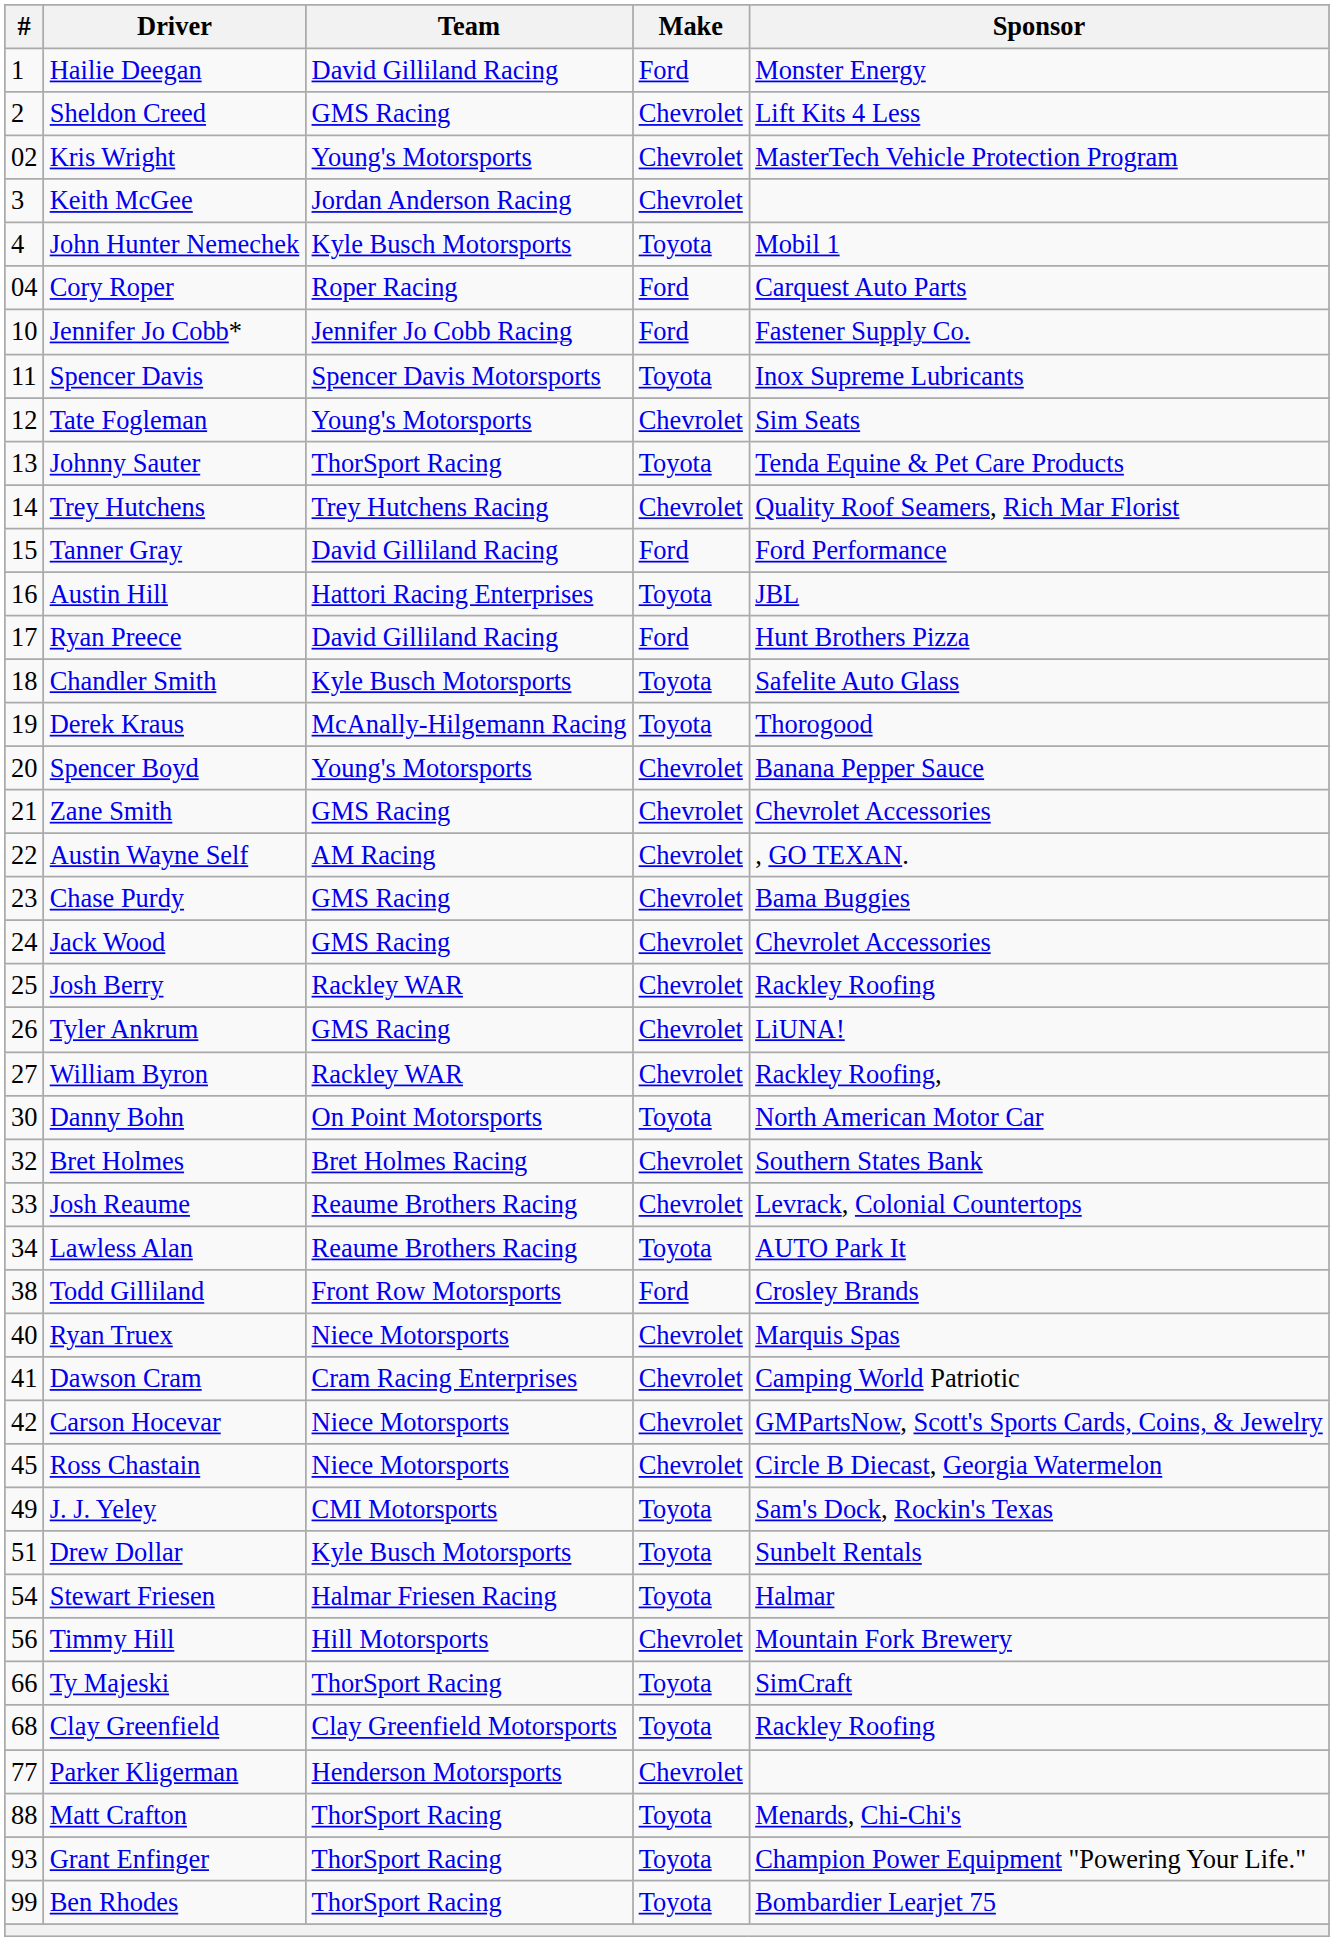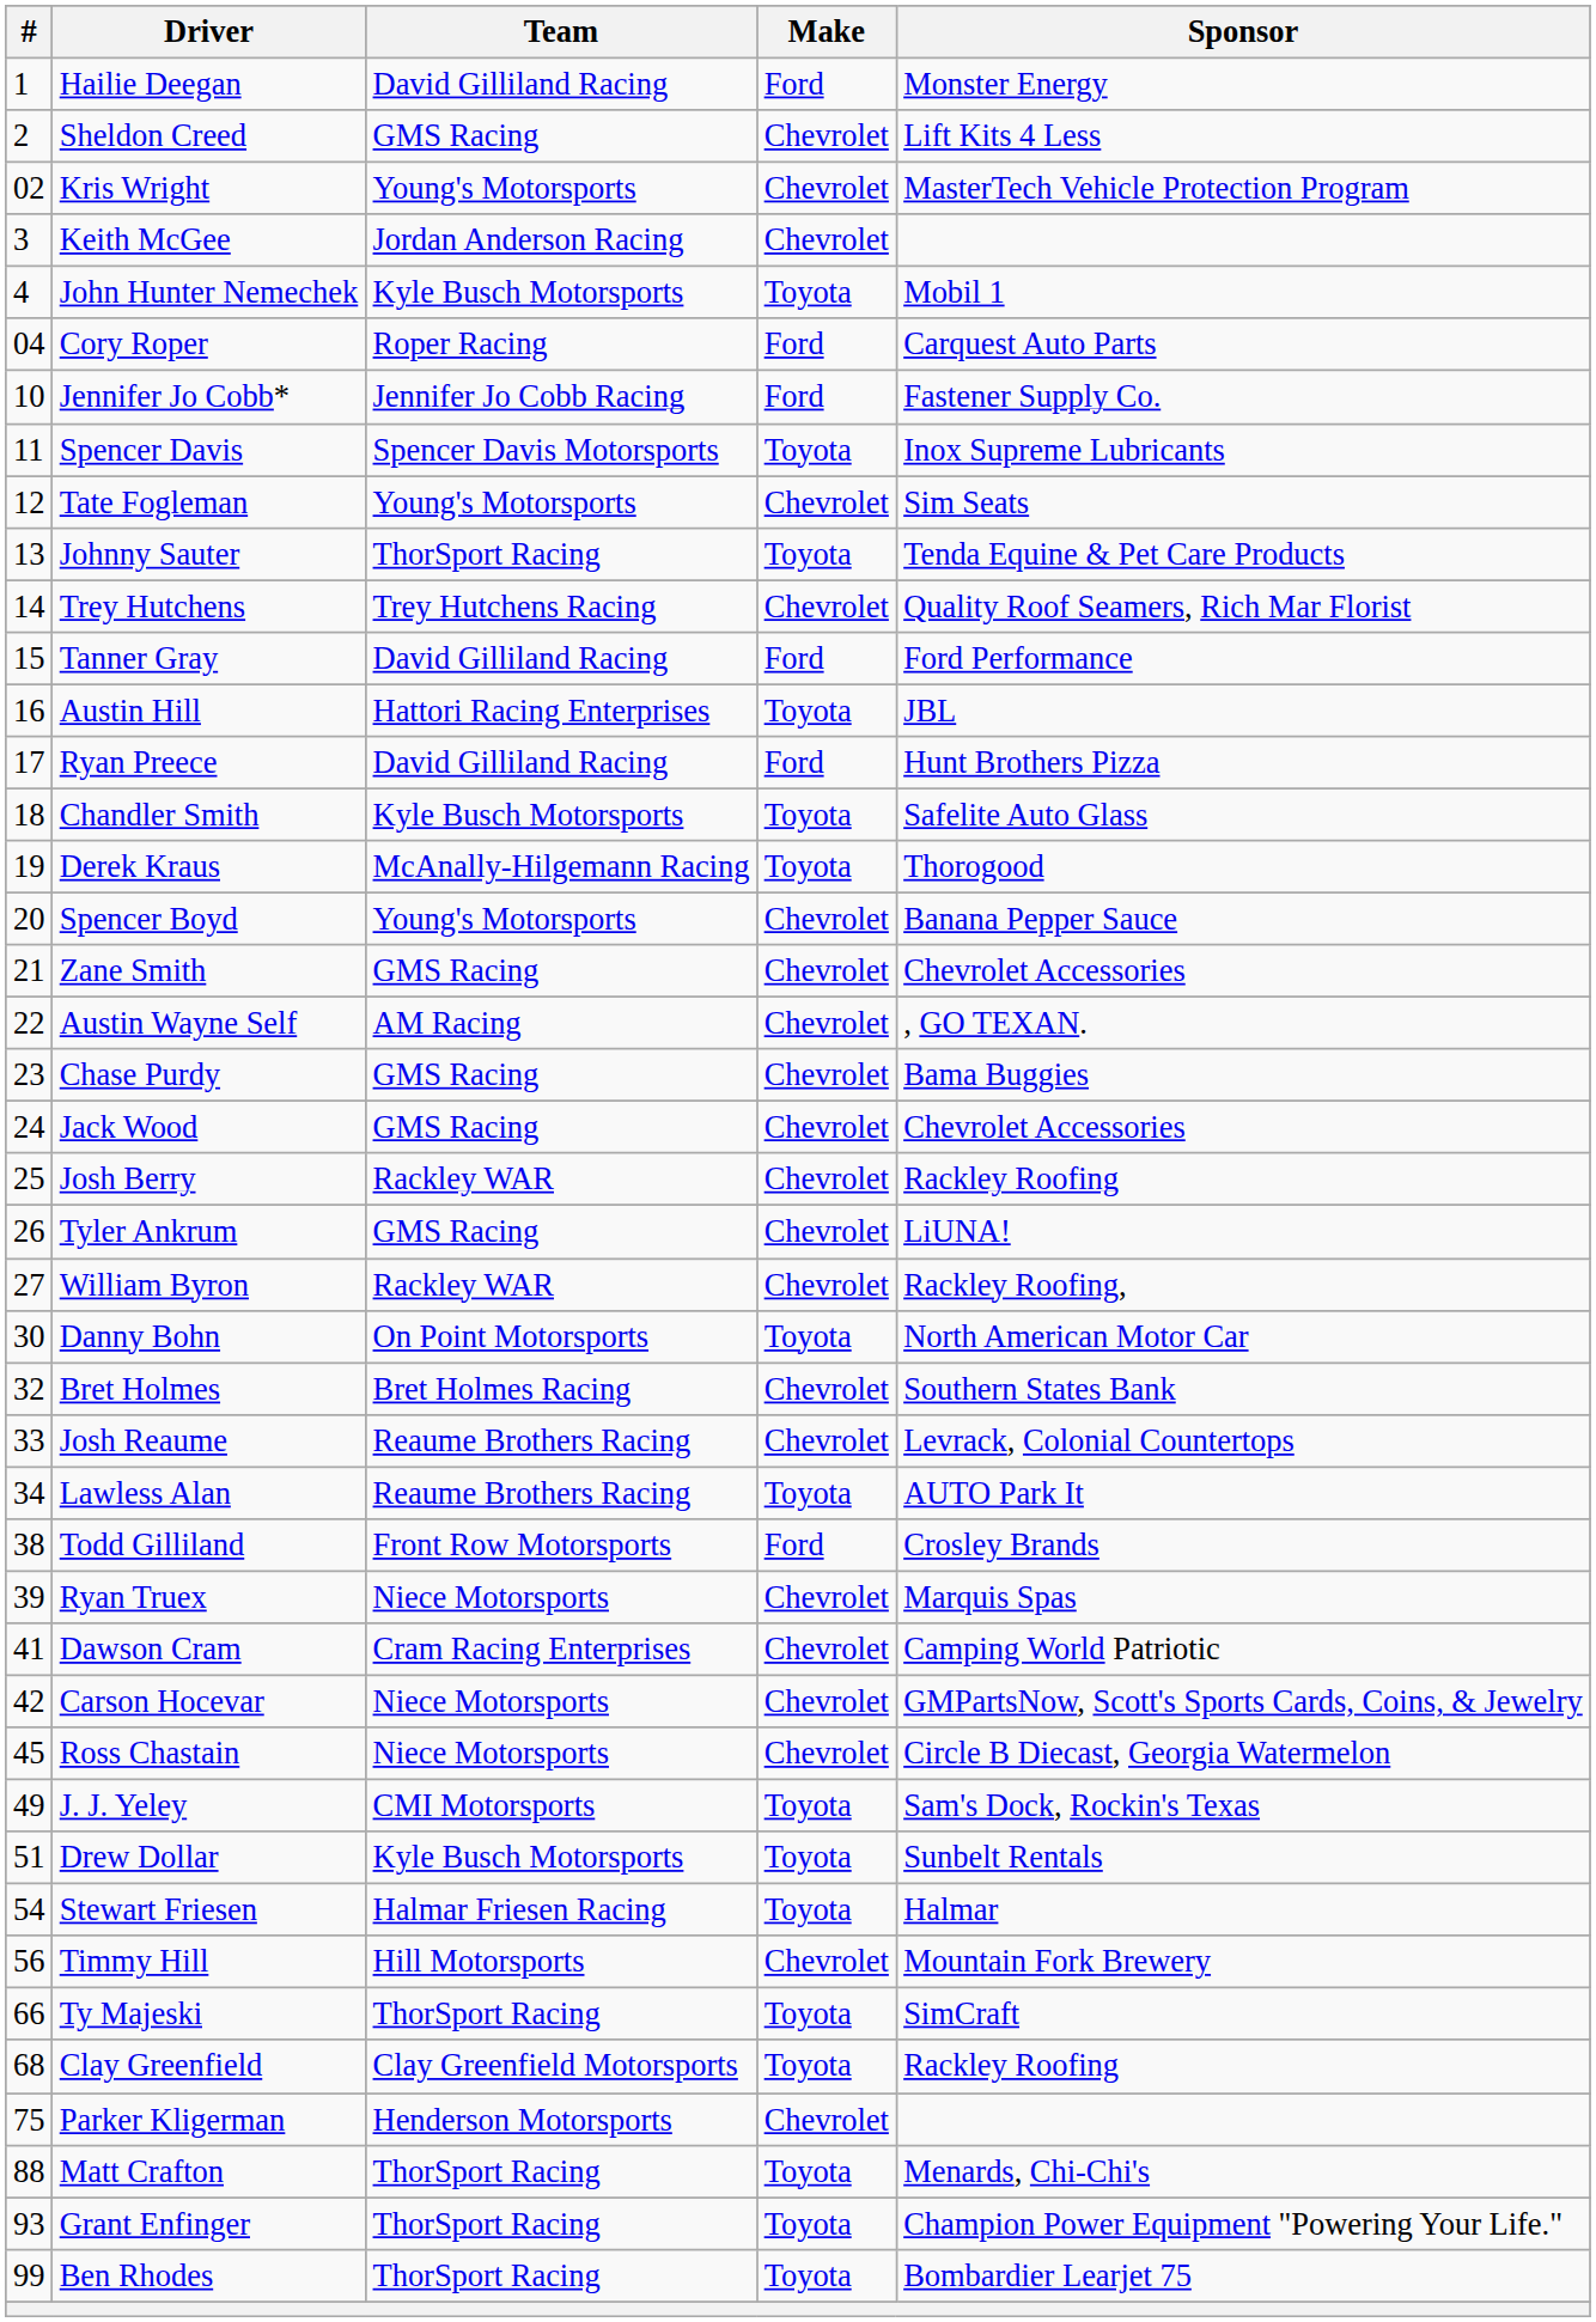 <table class="wikitable" style="font-size:95%">
 <tr>
 <th>#</th>
 <th>Driver</th>
 <th>Team</th>
 <th>Make</th>
 <th>Sponsor</th>
 </tr>
 <tr>
 <td>1</td>
 <td><a href='#'>Hailie Deegan</a></td>
 <td><a href='#'>David Gilliland Racing</a></td>
 <td><a href='#'>Ford</a></td>
 <td><a href='#'>Monster Energy</a></td>
 </tr>
 <tr>
 <td>2</td>
 <td><a href='#'>Sheldon Creed</a></td>
 <td><a href='#'>GMS Racing</a></td>
 <td><a href='#'>Chevrolet</a></td>
 <td><a href='#'>Lift Kits 4 Less</a></td>
 </tr>
 <tr>
 <td>02</td>
 <td><a href='#'>Kris Wright</a></td>
 <td><a href='#'>Young's Motorsports</a></td>
 <td><a href='#'>Chevrolet</a></td>
 <td><a href='#'>MasterTech Vehicle Protection Program</a></td>
 </tr>
 <tr>
 <td>3</td>
 <td><a href='#'>Keith McGee</a></td>
 <td><a href='#'>Jordan Anderson Racing</a></td>
 <td><a href='#'>Chevrolet</a></td>
 <td></td>
 </tr>
 <tr>
 <td>4</td>
 <td><a href='#'>John Hunter Nemechek</a></td>
 <td><a href='#'>Kyle Busch Motorsports</a></td>
 <td><a href='#'>Toyota</a></td>
 <td><a href='#'>Mobil 1</a></td>
 </tr>
 <tr>
 <td>04</td>
 <td><a href='#'>Cory Roper</a></td>
 <td><a href='#'>Roper Racing</a></td>
 <td><a href='#'>Ford</a></td>
 <td><a href='#'>Carquest Auto Parts</a></td>
 </tr>
 <tr>
 <td>10</td>
 <td><a href='#'>Jennifer Jo Cobb</a>*</td>
 <td><a href='#'>Jennifer Jo Cobb Racing</a></td>
 <td><a href='#'>Ford</a></td>
 <td><a href='#'>Fastener Supply Co.</a></td>
 </tr>
 <tr>
 <td>11</td>
 <td><a href='#'>Spencer Davis</a></td>
 <td><a href='#'>Spencer Davis Motorsports</a></td>
 <td><a href='#'>Toyota</a></td>
 <td><a href='#'>Inox Supreme Lubricants</a></td>
 </tr>
 <tr>
 <td>12</td>
 <td><a href='#'>Tate Fogleman</a></td>
 <td><a href='#'>Young's Motorsports</a></td>
 <td><a href='#'>Chevrolet</a></td>
 <td><a href='#'>Sim Seats</a></td>
 </tr>
 <tr>
 <td>13</td>
 <td><a href='#'>Johnny Sauter</a></td>
 <td><a href='#'>ThorSport Racing</a></td>
 <td><a href='#'>Toyota</a></td>
 <td><a href='#'>Tenda Equine & Pet Care Products</a></td>
 </tr>
 <tr>
 <td>14</td>
 <td><a href='#'>Trey Hutchens</a></td>
 <td><a href='#'>Trey Hutchens Racing</a></td>
 <td><a href='#'>Chevrolet</a></td>
 <td><a href='#'>Quality Roof Seamers</a>, <a href='#'>Rich Mar Florist</a></td>
 </tr>
 <tr>
 <td>15</td>
 <td><a href='#'>Tanner Gray</a></td>
 <td><a href='#'>David Gilliland Racing</a></td>
 <td><a href='#'>Ford</a></td>
 <td><a href='#'>Ford Performance</a></td>
 </tr>
 <tr>
 <td>16</td>
 <td><a href='#'>Austin Hill</a></td>
 <td><a href='#'>Hattori Racing Enterprises</a></td>
 <td><a href='#'>Toyota</a></td>
 <td><a href='#'>JBL</a></td>
 </tr>
 <tr>
 <td>17</td>
 <td><a href='#'>Ryan Preece</a></td>
 <td><a href='#'>David Gilliland Racing</a></td>
 <td><a href='#'>Ford</a></td>
 <td><a href='#'>Hunt Brothers Pizza</a></td>
 </tr>
 <tr>
 <td>18</td>
 <td><a href='#'>Chandler Smith</a></td>
 <td><a href='#'>Kyle Busch Motorsports</a></td>
 <td><a href='#'>Toyota</a></td>
 <td><a href='#'>Safelite Auto Glass</a></td>
 </tr>
 <tr>
 <td>19</td>
 <td><a href='#'>Derek Kraus</a></td>
 <td><a href='#'>McAnally-Hilgemann Racing</a></td>
 <td><a href='#'>Toyota</a></td>
 <td><a href='#'>Thorogood</a></td>
 </tr>
 <tr>
 <td>20</td>
 <td><a href='#'>Spencer Boyd</a></td>
 <td><a href='#'>Young's Motorsports</a></td>
 <td><a href='#'>Chevrolet</a></td>
 <td><a href='#'>Banana Pepper Sauce</a></td>
 </tr>
 <tr>
 <td>21</td>
 <td><a href='#'>Zane Smith</a></td>
 <td><a href='#'>GMS Racing</a></td>
 <td><a href='#'>Chevrolet</a></td>
 <td><a href='#'>Chevrolet Accessories</a></td>
 </tr>
 <tr>
 <td>22</td>
 <td><a href='#'>Austin Wayne Self</a></td>
 <td><a href='#'>AM Racing</a></td>
 <td><a href='#'>Chevrolet</a></td>
 <td>, <a href='#'>GO TEXAN</a>.</td>
 </tr>
 <tr>
 <td>23</td>
 <td><a href='#'>Chase Purdy</a></td>
 <td><a href='#'>GMS Racing</a></td>
 <td><a href='#'>Chevrolet</a></td>
 <td><a href='#'>Bama Buggies</a></td>
 </tr>
 <tr>
 <td>24</td>
 <td><a href='#'>Jack Wood</a></td>
 <td><a href='#'>GMS Racing</a></td>
 <td><a href='#'>Chevrolet</a></td>
 <td><a href='#'>Chevrolet Accessories</a></td>
 </tr>
 <tr>
 <td>25</td>
 <td><a href='#'>Josh Berry</a></td>
 <td><a href='#'>Rackley WAR</a></td>
 <td><a href='#'>Chevrolet</a></td>
 <td><a href='#'>Rackley Roofing</a></td>
 </tr>
 <tr>
 <td>26</td>
 <td><a href='#'>Tyler Ankrum</a></td>
 <td><a href='#'>GMS Racing</a></td>
 <td><a href='#'>Chevrolet</a></td>
 <td><a href='#'>LiUNA!</a></td>
 </tr>
 <tr>
 <td>27</td>
 <td><a href='#'>William Byron</a></td>
 <td><a href='#'>Rackley WAR</a></td>
 <td><a href='#'>Chevrolet</a></td>
 <td><a href='#'>Rackley Roofing</a>, </td>
 </tr>
 <tr>
 <td>30</td>
 <td><a href='#'>Danny Bohn</a></td>
 <td><a href='#'>On Point Motorsports</a></td>
 <td><a href='#'>Toyota</a></td>
 <td><a href='#'>North American Motor Car</a></td>
 </tr>
 <tr>
 <td>32</td>
 <td><a href='#'>Bret Holmes</a></td>
 <td><a href='#'>Bret Holmes Racing</a></td>
 <td><a href='#'>Chevrolet</a></td>
 <td><a href='#'>Southern States Bank</a></td>
 </tr>
 <tr>
 <td>33</td>
 <td><a href='#'>Josh Reaume</a></td>
 <td><a href='#'>Reaume Brothers Racing</a></td>
 <td><a href='#'>Chevrolet</a></td>
 <td><a href='#'>Levrack</a>, <a href='#'>Colonial Countertops</a></td>
 </tr>
 <tr>
 <td>34</td>
 <td><a href='#'>Lawless Alan</a></td>
 <td><a href='#'>Reaume Brothers Racing</a></td>
 <td><a href='#'>Toyota</a></td>
 <td><a href='#'>AUTO Park It</a></td>
 </tr>
 <tr>
 <td>38</td>
 <td><a href='#'>Todd Gilliland</a></td>
 <td><a href='#'>Front Row Motorsports</a></td>
 <td><a href='#'>Ford</a></td>
 <td><a href='#'>Crosley Brands</a></td>
 </tr>
 <tr>
-<td>40</td>
+<td>39</td>
 <td><a href='#'>Ryan Truex</a></td>
 <td><a href='#'>Niece Motorsports</a></td>
 <td><a href='#'>Chevrolet</a></td>
 <td><a href='#'>Marquis Spas</a></td>
 </tr>
 <tr>
 <td>41</td>
 <td><a href='#'>Dawson Cram</a></td>
 <td><a href='#'>Cram Racing Enterprises</a></td>
 <td><a href='#'>Chevrolet</a></td>
 <td><a href='#'>Camping World</a> Patriotic</td>
 </tr>
 <tr>
 <td>42</td>
 <td><a href='#'>Carson Hocevar</a></td>
 <td><a href='#'>Niece Motorsports</a></td>
 <td><a href='#'>Chevrolet</a></td>
 <td><a href='#'>GMPartsNow</a>, <a href='#'>Scott's Sports Cards, Coins, & Jewelry</a></td>
 </tr>
 <tr>
 <td>45</td>
 <td><a href='#'>Ross Chastain</a></td>
 <td><a href='#'>Niece Motorsports</a></td>
 <td><a href='#'>Chevrolet</a></td>
 <td><a href='#'>Circle B Diecast</a>, <a href='#'>Georgia Watermelon</a></td>
 </tr>
 <tr>
 <td>49</td>
 <td><a href='#'>J. J. Yeley</a></td>
 <td><a href='#'>CMI Motorsports</a></td>
 <td><a href='#'>Toyota</a></td>
 <td><a href='#'>Sam's Dock</a>, <a href='#'>Rockin's Texas</a></td>
 </tr>
 <tr>
 <td>51</td>
 <td><a href='#'>Drew Dollar</a></td>
 <td><a href='#'>Kyle Busch Motorsports</a></td>
 <td><a href='#'>Toyota</a></td>
 <td><a href='#'>Sunbelt Rentals</a></td>
 </tr>
 <tr>
 <td>54</td>
 <td><a href='#'>Stewart Friesen</a></td>
 <td><a href='#'>Halmar Friesen Racing</a></td>
 <td><a href='#'>Toyota</a></td>
 <td><a href='#'>Halmar</a></td>
 </tr>
 <tr>
 <td>56</td>
 <td><a href='#'>Timmy Hill</a></td>
 <td><a href='#'>Hill Motorsports</a></td>
 <td><a href='#'>Chevrolet</a></td>
 <td><a href='#'>Mountain Fork Brewery</a></td>
 </tr>
 <tr>
 <td>66</td>
 <td><a href='#'>Ty Majeski</a></td>
 <td><a href='#'>ThorSport Racing</a></td>
 <td><a href='#'>Toyota</a></td>
 <td><a href='#'>SimCraft</a></td>
 </tr>
 <tr>
 <td>68</td>
 <td><a href='#'>Clay Greenfield</a></td>
 <td><a href='#'>Clay Greenfield Motorsports</a></td>
 <td><a href='#'>Toyota</a></td>
 <td><a href='#'>Rackley Roofing</a></td>
 </tr>
 <tr>
-<td>77</td>
+<td>75</td>
 <td><a href='#'>Parker Kligerman</a></td>
 <td><a href='#'>Henderson Motorsports</a></td>
 <td><a href='#'>Chevrolet</a></td>
 <td></td>
 </tr>
 <tr>
 <td>88</td>
 <td><a href='#'>Matt Crafton</a></td>
 <td><a href='#'>ThorSport Racing</a></td>
 <td><a href='#'>Toyota</a></td>
 <td><a href='#'>Menards</a>, <a href='#'>Chi-Chi's</a></td>
 </tr>
 <tr>
 <td>93</td>
 <td><a href='#'>Grant Enfinger</a></td>
 <td><a href='#'>ThorSport Racing</a></td>
 <td><a href='#'>Toyota</a></td>
 <td><a href='#'>Champion Power Equipment</a> "Powering Your Life."</td>
 </tr>
 <tr>
 <td>99</td>
 <td><a href='#'>Ben Rhodes</a></td>
 <td><a href='#'>ThorSport Racing</a></td>
 <td><a href='#'>Toyota</a></td>
 <td><a href='#'>Bombardier Learjet 75</a></td>
 </tr>
 <tr>
 <th colspan="5"></th>
 </tr>
 </table>
